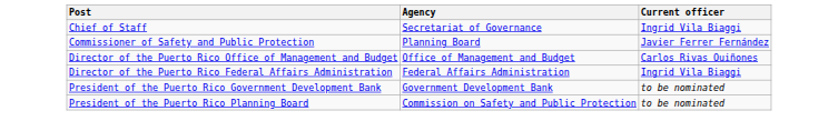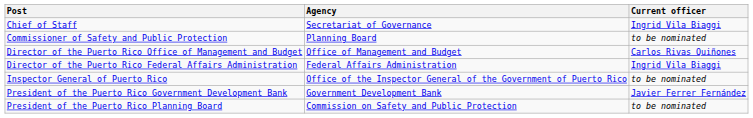 <table class="wikitable sortable" style="margin: 0 auto">
 <tr>
 <th style="text-align: left">Post</th>
 <th style="text-align: left">Agency</th>
 <th style="text-align: left">Current officer</th>
 </tr>
 <tr>
 <td><a href='#'>Chief of Staff</a></td>
 <td><a href='#'>Secretariat of Governance</a></td>
 <td><a href='#'>Ingrid Vila Biaggi</a></td>
 </tr>
 <tr>
 <td><a href='#'>Commissioner of Safety and Public Protection</a></td>
 <td><a href='#'>Planning Board</a></td>
-<td><a href='#'>Javier Ferrer Fernández</a></td>
+<td><em>to be nominated</em></td>
 </tr>
 <tr>
 <td><a href='#'>Director of the Puerto Rico Office of Management and Budget</a></td>
 <td><a href='#'>Office of Management and Budget</a></td>
 <td><a href='#'>Carlos Rivas Quiñones</a></td>
 </tr>
 <tr>
 <td><a href='#'>Director of the Puerto Rico Federal Affairs Administration</a></td>
 <td><a href='#'>Federal Affairs Administration</a></td>
 <td><a href='#'>Ingrid Vila Biaggi</a></td>
 </tr>
 <tr>
+<td><a href='#'>Inspector General of Puerto Rico</a></td>
+<td><a href='#'>Office of the Inspector General of the Government of Puerto Rico</a></td>
+<td><em>to be nominated</em></td>
+</tr>
+<tr>
 <td><a href='#'>President of the Puerto Rico Government Development Bank</a></td>
 <td><a href='#'>Government Development Bank</a></td>
-<td><em>to be nominated</em></td>
+<td><a href='#'>Javier Ferrer Fernández</a></td>
 </tr>
 <tr>
 <td><a href='#'>President of the Puerto Rico Planning Board</a></td>
 <td><a href='#'>Commission on Safety and Public Protection</a></td>
 <td><em>to be nominated</em></td>
 </tr>
 </table>
